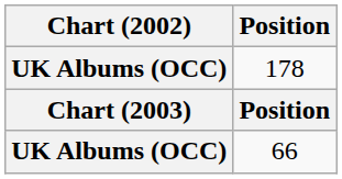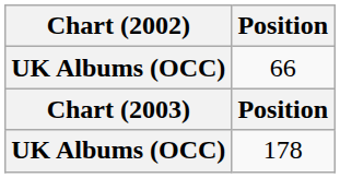 <table class="wikitable plainrowheaders" style="text-align:center">
 <tr>
 <th scope="col">Chart (2002)</th>
 <th scope="col">Position</th>
 </tr>
 <tr>
 <th scope="row">UK Albums (OCC)</th>
-<td>178</td>
+<td>66</td>
 </tr>
 <tr>
 <th scope="col">Chart (2003)</th>
 <th scope="col">Position</th>
 </tr>
 <tr>
 <th scope="row">UK Albums (OCC)</th>
-<td>66</td>
+<td>178</td>
 </tr>
 </table>
